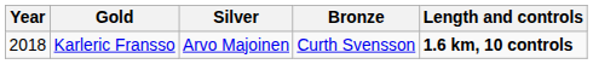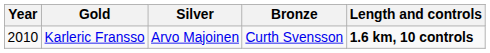 <table class="wikitable">
 <tr>
 <th>Year</th>
 <th>Gold</th>
 <th>Silver</th>
 <th>Bronze</th>
 <th>Length and controls</th>
 </tr>
 <tr>
-<td>2018</td>
+<td>2010</td>
 <td> <a href='#'>Karleric Fransso</a></td>
 <td> <a href='#'>Arvo Majoinen</a></td>
 <td> <a href='#'>Curth Svensson</a></td>
 <td><strong>1.6 km, 10 controls</strong></td>
 </tr>
 </table>
